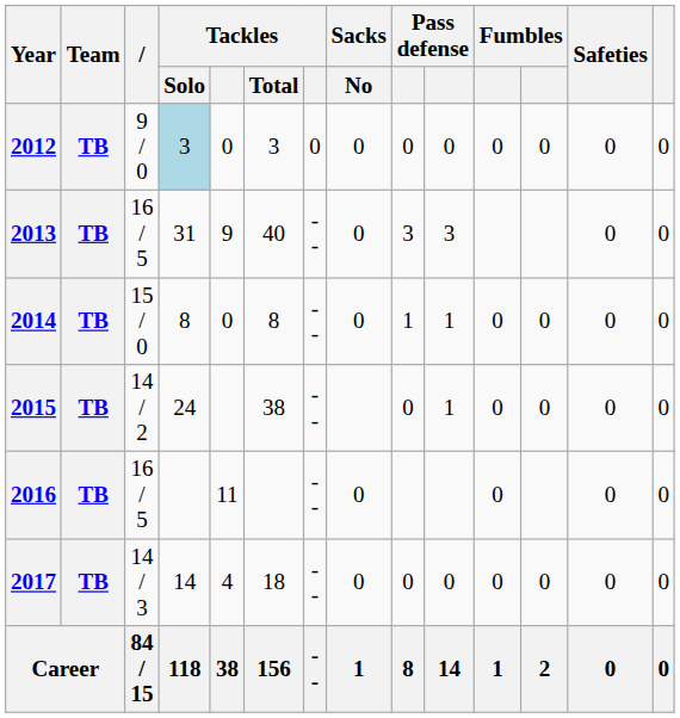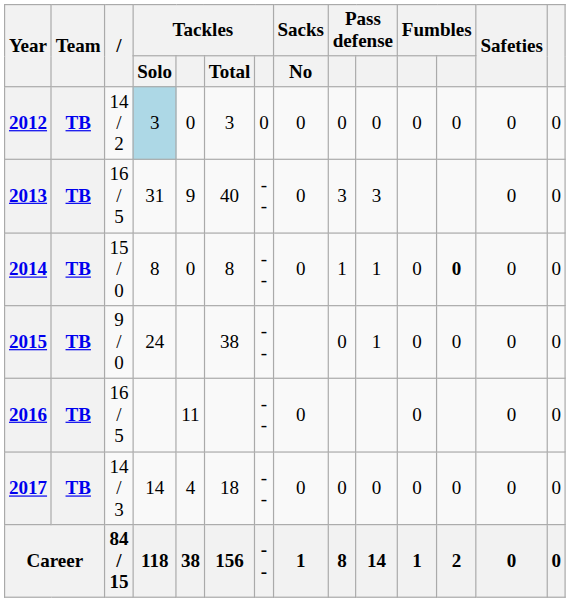 <table class= "wikitable" float="left" style="text-align:center; width:45%;">
 <tr>
 <th rowspan=2>Year</th>
 <th rowspan=2>Team</th>
 <th rowspan=2>/</th>
 <th colspan=4>Tackles</th>
 <th>Sacks</th>
 <th colspan=2>Pass defense</th>
 <th colspan=2>Fumbles</th>
 <th rowspan=2>Safeties</th>
 <th rowspan=2></th>
 </tr>
 <tr>
 <th>Solo</th>
 <th></th>
 <th>Total</th>
 <th></th>
 <th>No</th>
 <th></th>
 <th></th>
 <th></th>
 <th></th>
 </tr>
 <tr>
 <th><a href='#'>2012</a></th>
 <th><a href='#'>TB</a></th>
-<td>9 / 0</td>
+<td>14 / 2</td>
 <td style="background: lightblue;">3</td>
 <td>0</td>
 <td>3</td>
 <td>0</td>
 <td>0</td>
 <td>0</td>
 <td>0</td>
 <td>0</td>
 <td>0</td>
 <td>0</td>
 <td>0</td>
 </tr>
 <tr>
 <th><a href='#'>2013</a></th>
 <th><a href='#'>TB</a></th>
 <td>16 / 5</td>
 <td>31</td>
 <td>9</td>
 <td>40</td>
 <td>--</td>
 <td>0</td>
 <td>3</td>
 <td>3</td>
 <td></td>
 <td></td>
 <td>0</td>
 <td>0</td>
 </tr>
 <tr>
 <th><a href='#'>2014</a></th>
 <th><a href='#'>TB</a></th>
 <td>15 / 0</td>
 <td>8</td>
 <td>0</td>
 <td>8</td>
 <td>--</td>
 <td>0</td>
 <td>1</td>
 <td>1</td>
 <td>0</td>
-<td>0</td>
+<td><strong>0</strong></td>
 <td>0</td>
 <td>0</td>
 </tr>
 <tr>
 <th><a href='#'>2015</a></th>
 <th><a href='#'>TB</a></th>
-<td>14 / 2</td>
+<td>9 / 0</td>
 <td>24</td>
 <td></td>
 <td>38</td>
 <td>--</td>
 <td></td>
 <td>0</td>
 <td>1</td>
 <td>0</td>
 <td>0</td>
 <td>0</td>
 <td>0</td>
 </tr>
 <tr>
 <th><a href='#'>2016</a></th>
 <th><a href='#'>TB</a></th>
 <td>16 / 5</td>
 <td></td>
 <td>11</td>
 <td></td>
 <td>--</td>
 <td>0</td>
 <td></td>
 <td></td>
 <td>0</td>
 <td></td>
 <td>0</td>
 <td>0</td>
 </tr>
 <tr>
 <th><a href='#'>2017</a></th>
 <th><a href='#'>TB</a></th>
 <td>14 / 3</td>
 <td>14</td>
 <td>4</td>
 <td>18</td>
 <td>--</td>
 <td>0</td>
 <td>0</td>
 <td>0</td>
 <td>0</td>
 <td>0</td>
 <td>0</td>
 <td>0</td>
 </tr>
 <tr>
 <th colspan="2">Career</th>
 <th>84 / 15</th>
 <th>118</th>
 <th>38</th>
 <th>156</th>
 <th>--</th>
 <th>1</th>
 <th>8</th>
 <th>14</th>
 <th>1</th>
 <th>2</th>
 <th>0</th>
 <th>0</th>
 </tr>
 </table>
